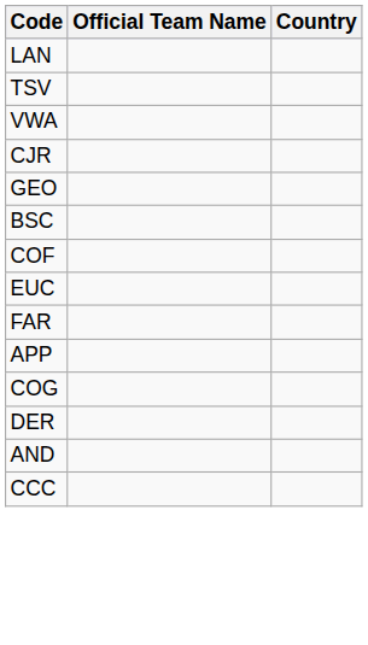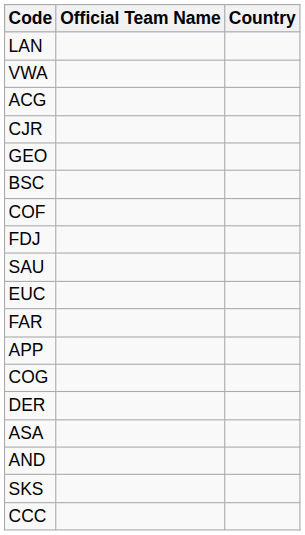 <table class="wikitable sortable">
 <tr style="background:#ccccff;">
 <th>Code</th>
 <th>Official Team Name</th>
 <th>Country</th>
 </tr>
 <tr>
 <td>LAN</td>
 <td></td>
 <td></td>
 </tr>
 <tr>
-<td>TSV</td>
+<td>VWA</td>
 <td></td>
 <td></td>
 </tr>
 <tr>
-<td>VWA</td>
+<td>ACG</td>
 <td></td>
 <td></td>
 </tr>
 <tr>
 <td>CJR</td>
 <td></td>
 <td></td>
 </tr>
 <tr>
 <td>GEO</td>
 <td></td>
 <td></td>
 </tr>
 <tr>
 <td>BSC</td>
 <td></td>
 <td></td>
 </tr>
 <tr>
 <td>COF</td>
+<td></td>
+<td></td>
+</tr>
+<tr>
+<td>FDJ</td>
+<td></td>
+<td></td>
+</tr>
+<tr>
+<td>SAU</td>
 <td></td>
 <td></td>
 </tr>
 <tr>
 <td>EUC</td>
 <td></td>
 <td></td>
 </tr>
 <tr>
 <td>FAR</td>
 <td></td>
 <td></td>
 </tr>
 <tr>
 <td>APP</td>
 <td></td>
 <td></td>
 </tr>
 <tr>
 <td>COG</td>
 <td></td>
 <td></td>
 </tr>
 <tr>
 <td>DER</td>
 <td></td>
 <td></td>
 </tr>
 <tr>
+<td>ASA</td>
+<td></td>
+<td></td>
+</tr>
+<tr>
 <td>AND</td>
+<td></td>
+<td></td>
+</tr>
+<tr>
+<td>SKS</td>
 <td></td>
 <td></td>
 </tr>
 <tr>
 <td>CCC</td>
 <td></td>
 <td></td>
 </tr>
 </table>
